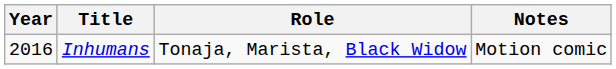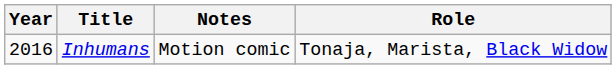 <table class="wikitable sortable">
 <tr>
 <th>Year</th>
 <th>Title</th>
+<th class="unsortable">Notes</th>
 <th>Role</th>
-<th class="unsortable">Notes</th>
 </tr>
 <tr>
 <td>2016</td>
 <td><em><a href='#'>Inhumans</a></em></td>
+<td>Motion comic</td>
 <td>Tonaja, Marista, <a href='#'>Black Widow</a></td>
-<td>Motion comic</td>
 </tr>
 </table>
